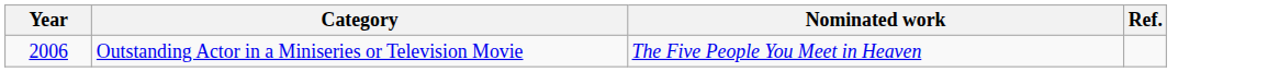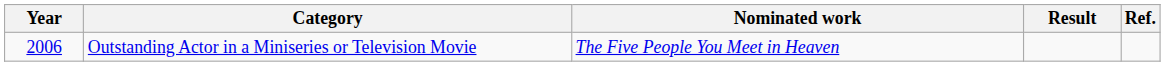 <table class=wikitable>
 <tr>
 <th scope="col" style="width:4em;">Year</th>
 <th scope="col" style="width:27em;">Category</th>
 <th scope="col" style="width:25em;">Nominated work</th>
+<th scope="col" style="width:5em;">Result</th>
 <th>Ref.</th>
 </tr>
 <tr>
 <td style="text-align:center;"><a href='#'>2006</a></td>
 <td><a href='#'>Outstanding Actor in a Miniseries or Television Movie</a></td>
 <td><em><a href='#'>The Five People You Meet in Heaven</a></em></td>
+<td></td>
 <td align="center"></td>
 </tr>
 </table>
